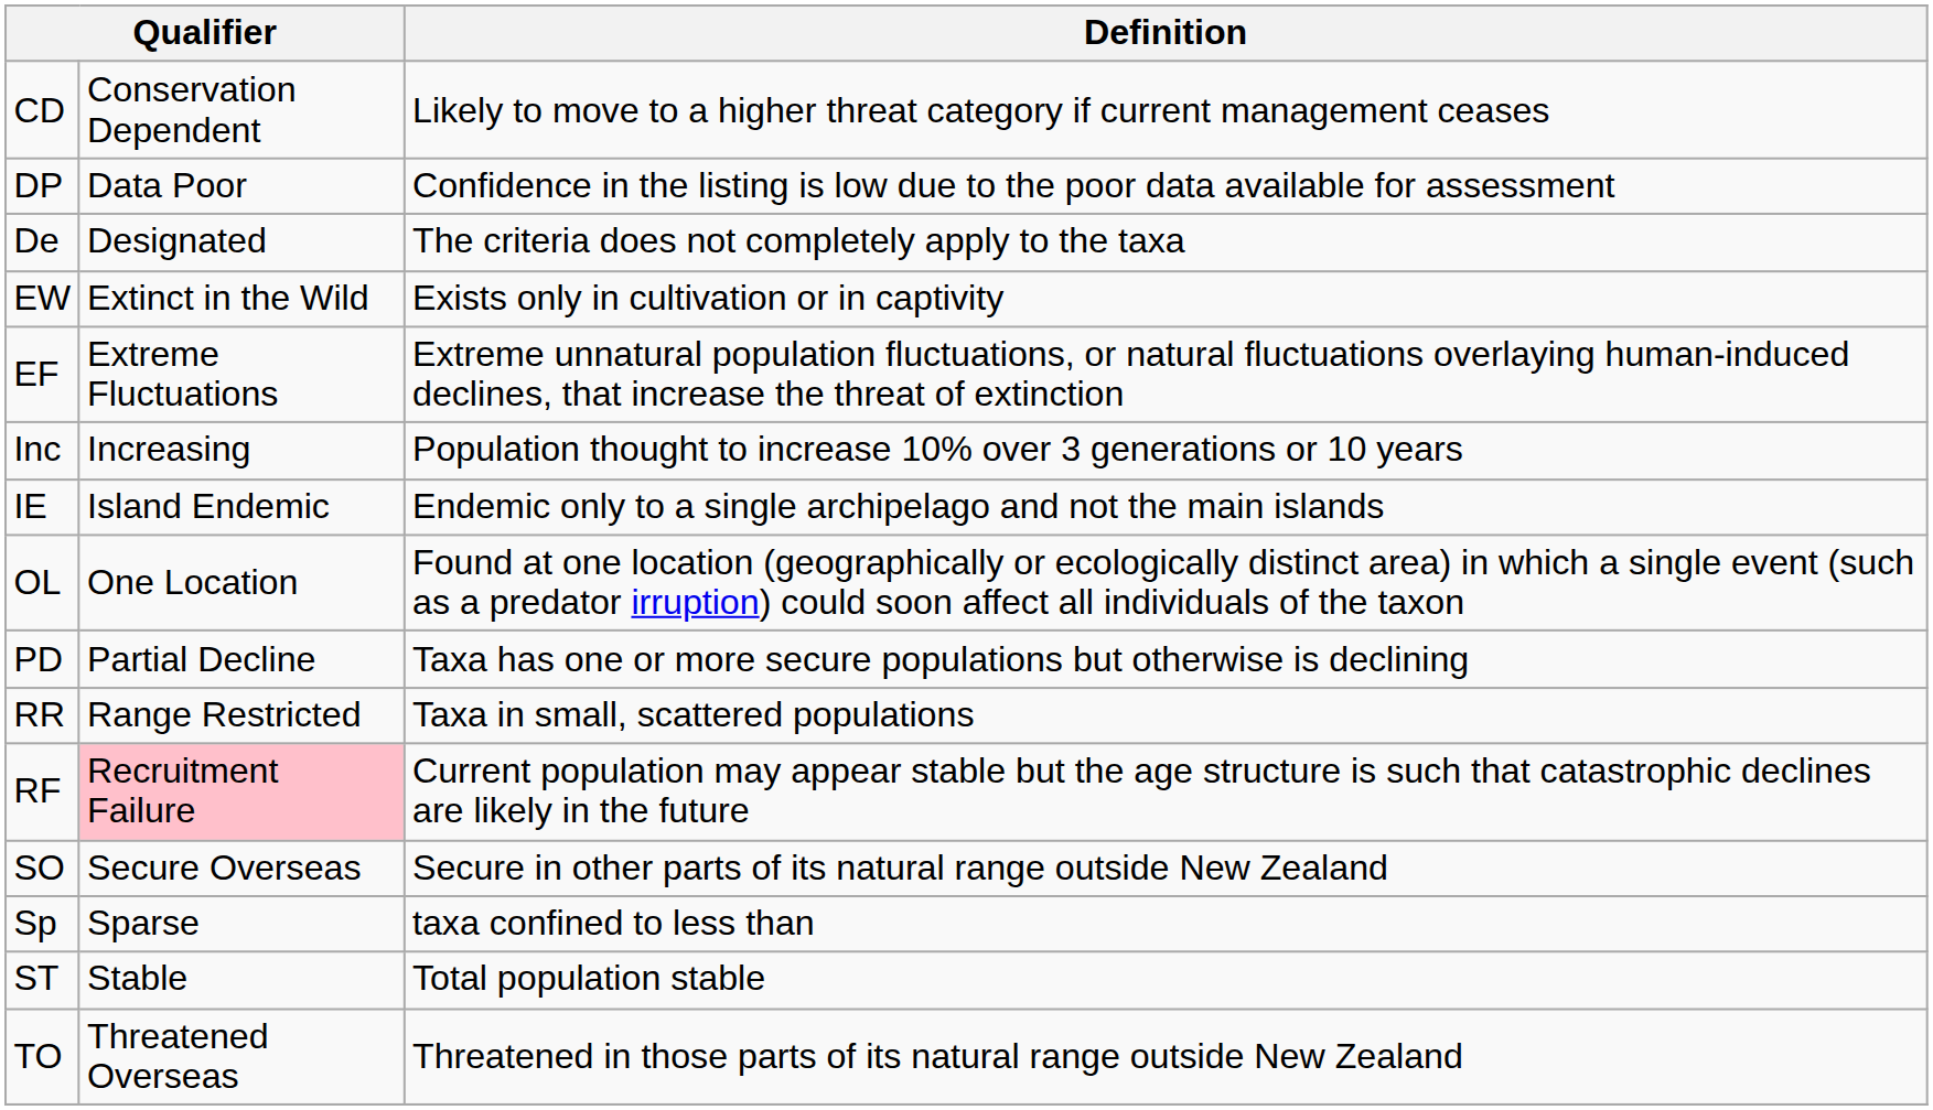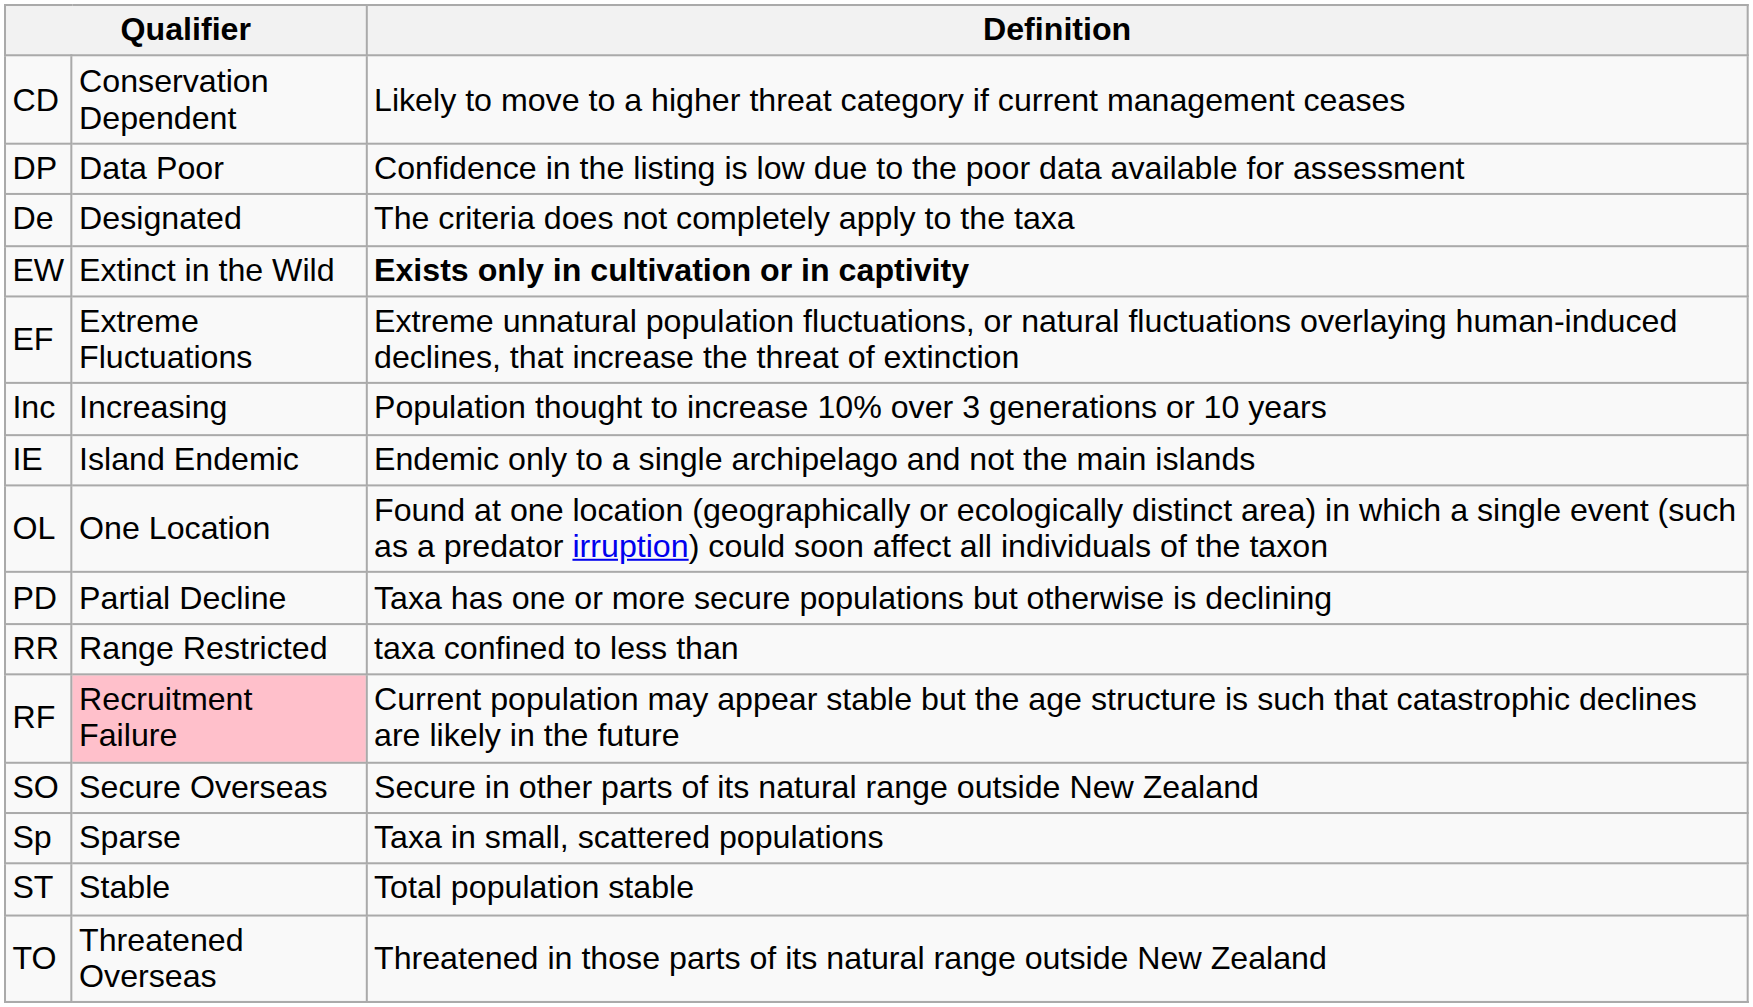 <table class="wikitable">
 <tr>
 <th colspan=2 scope="col">Qualifier</th>
 <th scope="col">Definition</th>
 </tr>
 <tr>
 <td>CD</td>
 <td>Conservation Dependent</td>
 <td>Likely to move to a higher threat category if current management ceases</td>
 </tr>
 <tr>
 <td>DP</td>
 <td>Data Poor</td>
 <td>Confidence in the listing is low due to the poor data available for assessment</td>
 </tr>
 <tr>
 <td>De</td>
 <td>Designated</td>
 <td>The criteria does not completely apply to the taxa</td>
 </tr>
 <tr>
 <td>EW</td>
 <td>Extinct in the Wild</td>
-<td>Exists only in cultivation or in captivity</td>
+<td><strong>Exists only in cultivation or in captivity</strong></td>
 </tr>
 <tr>
 <td>EF</td>
 <td>Extreme Fluctuations</td>
 <td>Extreme unnatural population fluctuations, or natural fluctuations overlaying human-induced declines, that increase the threat of extinction</td>
 </tr>
 <tr>
 <td>Inc</td>
 <td>Increasing</td>
 <td>Population thought to increase 10% over 3 generations or 10 years</td>
 </tr>
 <tr>
 <td>IE</td>
 <td>Island Endemic</td>
 <td>Endemic only to a single archipelago and not the main islands</td>
 </tr>
 <tr>
 <td>OL</td>
 <td>One Location</td>
 <td>Found at one location (geographically or ecologically distinct area) in which a single event (such as a predator <a href='#'>irruption</a>) could soon affect all individuals of the taxon</td>
 </tr>
 <tr>
 <td>PD</td>
 <td>Partial Decline</td>
 <td>Taxa has one or more secure populations but otherwise is declining</td>
 </tr>
 <tr>
 <td>RR</td>
 <td>Range Restricted</td>
-<td>Taxa in small, scattered populations</td>
+<td>taxa confined to less than </td>
 </tr>
 <tr>
 <td>RF</td>
 <td style="background: pink;">Recruitment Failure</td>
 <td>Current population may appear stable but the age structure is such that catastrophic declines are likely in the future</td>
 </tr>
 <tr>
 <td>SO</td>
 <td>Secure Overseas</td>
 <td>Secure in other parts of its natural range outside New Zealand</td>
 </tr>
 <tr>
 <td>Sp</td>
 <td>Sparse</td>
-<td>taxa confined to less than </td>
+<td>Taxa in small, scattered populations</td>
 </tr>
 <tr>
 <td>ST</td>
 <td>Stable</td>
 <td>Total population stable</td>
 </tr>
 <tr>
 <td>TO</td>
 <td>Threatened Overseas</td>
 <td>Threatened in those parts of its natural range outside New Zealand</td>
 </tr>
 <tr>
 </tr>
 </table>
